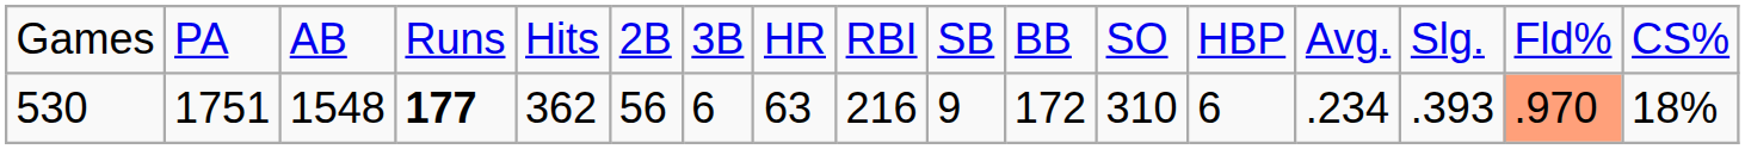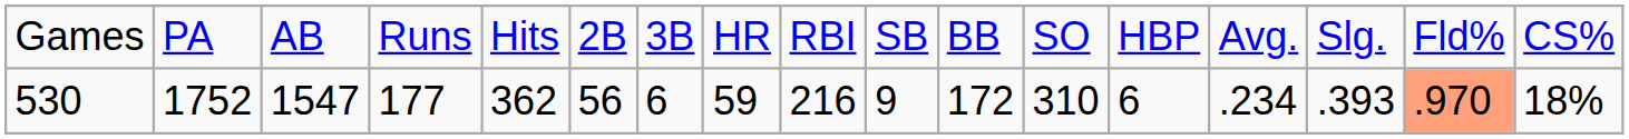 <table class="wikitable">
 <tr>
 <td>Games</td>
 <td><a href='#'>PA</a></td>
 <td><a href='#'>AB</a></td>
 <td><a href='#'>Runs</a></td>
 <td><a href='#'>Hits</a></td>
 <td><a href='#'>2B</a></td>
 <td><a href='#'>3B</a></td>
 <td><a href='#'>HR</a></td>
 <td><a href='#'>RBI</a></td>
 <td><a href='#'>SB</a></td>
 <td><a href='#'>BB</a></td>
 <td><a href='#'>SO</a></td>
 <td><a href='#'>HBP</a></td>
 <td><a href='#'>Avg.</a></td>
 <td><a href='#'>Slg.</a></td>
 <td><a href='#'>Fld%</a></td>
 <td><a href='#'>CS%</a></td>
 </tr>
 <tr>
 <td>530</td>
-<td>1751</td>
-<td>1548</td>
-<td><strong>177</strong></td>
+<td>1752</td>
+<td>1547</td>
+<td>177</td>
 <td>362</td>
 <td>56</td>
 <td>6</td>
-<td>63</td>
+<td>59</td>
 <td>216</td>
 <td>9</td>
 <td>172</td>
 <td>310</td>
 <td>6</td>
 <td>.234</td>
 <td>.393</td>
 <td style="background: lightsalmon;">.970</td>
 <td>18%</td>
 </tr>
 </table>
